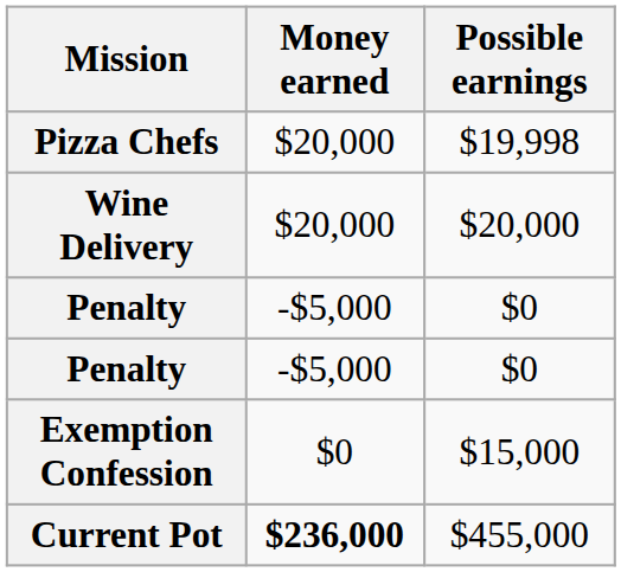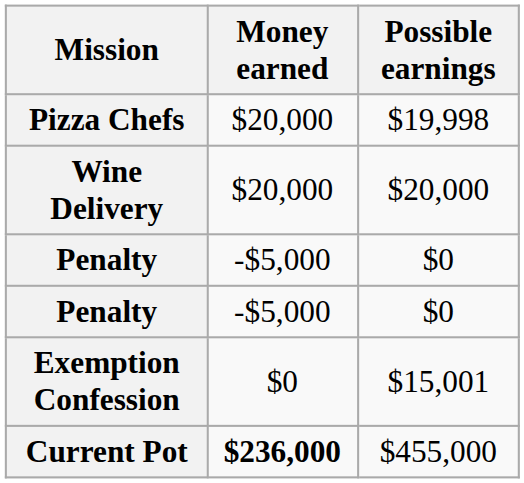 <table class="wikitable plainrowheaders floatright" style="font-size: 95%; margin: 10px; text-align: center;" align="right" width="40%">
 <tr>
 <th scope="col">Mission</th>
 <th scope="col">Money earned</th>
 <th scope="col">Possible earnings</th>
 </tr>
 <tr>
 <th scope="row">Pizza Chefs</th>
 <td>$20,000</td>
 <td>$19,998</td>
 </tr>
 <tr>
 <th scope="row">Wine Delivery</th>
 <td>$20,000</td>
 <td>$20,000</td>
 </tr>
 <tr>
 <th scope="row">Penalty</th>
 <td><span>-$5,000</span></td>
 <td>$0</td>
 </tr>
 <tr>
 <th scope="row">Penalty</th>
 <td><span>-$5,000</span></td>
 <td>$0</td>
 </tr>
 <tr>
 <th scope="row">Exemption Confession</th>
 <td>$0</td>
-<td>$15,000</td>
+<td>$15,001</td>
 </tr>
 <tr>
 <th scope="row"><strong><span>Current Pot</span></strong></th>
 <td><strong><span>$236,000</span></strong></td>
 <td>$455,000</td>
 </tr>
 </table>
